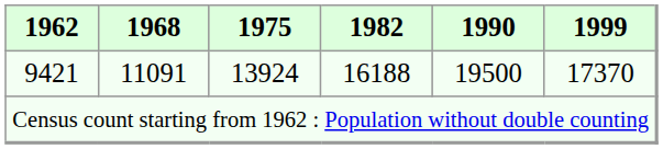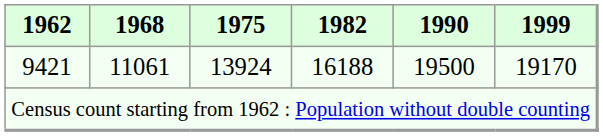 <table align="center" rules="all" cellspacing="0" cellpadding="4" style="border: 1px solid #999; border-right: 2px solid #999; border-bottom:2px solid #999; background: #f3fff3">
 <tr style="background: #ddffdd">
 <th>1962</th>
 <th>1968</th>
 <th>1975</th>
 <th>1982</th>
 <th>1990</th>
 <th>1999</th>
 </tr>
 <tr>
 <td align=center>9421</td>
-<td align=center>11091</td>
+<td align=center>11061</td>
 <td align=center>13924</td>
 <td align=center>16188</td>
 <td align=center>19500</td>
-<td align=center>17370</td>
+<td align=center>19170</td>
 </tr>
 <tr>
 <td colspan=6 align=center><small>Census count starting from 1962 : <a href='#'>Population without double counting</a></small></td>
 </tr>
 </table>
